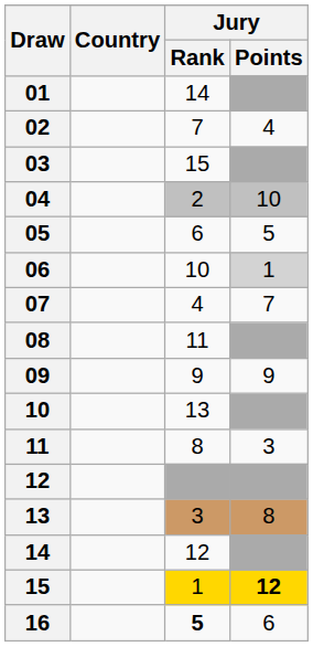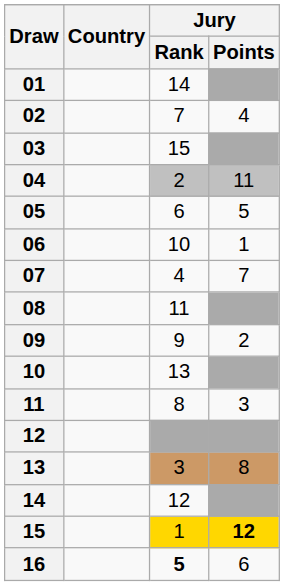 <table class="sortable wikitable collapsible plainrowheaders" style="text-align:center;">
 <tr>
 </tr>
 <tr>
 <th scope="col" rowspan="2">Draw</th>
 <th scope="col" rowspan="2">Country</th>
 <th scope="col" colspan="2">Jury</th>
 </tr>
 <tr>
 <th scope="col">Rank</th>
 <th scope="col">Points</th>
 </tr>
 <tr>
 <th scope="row" style="text-align:center;">01</th>
 <td style="text-align:left;"></td>
 <td>14</td>
 <td style="background:#AAAAAA;"></td>
 </tr>
 <tr>
 <th scope="row" style="text-align:center;">02</th>
 <td style="text-align:left;"></td>
 <td>7</td>
 <td>4</td>
 </tr>
 <tr>
 <th scope="row" style="text-align:center;">03</th>
 <td style="text-align:left;"></td>
 <td>15</td>
 <td style="background:#AAAAAA;"></td>
 </tr>
 <tr>
 <th scope="row" style="text-align:center;">04</th>
 <td style="text-align:left;"></td>
 <td style="background:silver;">2</td>
-<td style="background:silver;">10</td>
+<td style="background:silver;">11</td>
 </tr>
 <tr>
 <th scope="row" style="text-align:center;">05</th>
 <td style="text-align:left;"></td>
 <td>6</td>
 <td>5</td>
 </tr>
 <tr>
 <th scope="row" style="text-align:center;">06</th>
 <td style="text-align:left;"></td>
 <td>10</td>
-<td style="background: lightgrey;">1</td>
+<td>1</td>
 </tr>
 <tr>
 <th scope="row" style="text-align:center;">07</th>
 <td style="text-align:left;"></td>
 <td>4</td>
 <td>7</td>
 </tr>
 <tr>
 <th scope="row" style="text-align:center;">08</th>
 <td style="text-align:left;"></td>
 <td>11</td>
 <td style="background:#AAAAAA;"></td>
 </tr>
 <tr>
 <th scope="row" style="text-align:center;">09</th>
 <td style="text-align:left;"></td>
 <td>9</td>
-<td>9</td>
+<td>2</td>
 </tr>
 <tr>
 <th scope="row" style="text-align:center;">10</th>
 <td style="text-align:left;"></td>
 <td>13</td>
 <td style="background:#AAAAAA;"></td>
 </tr>
 <tr>
 <th scope="row" style="text-align:center;">11</th>
 <td style="text-align:left;"></td>
 <td>8</td>
 <td>3</td>
 </tr>
 <tr class=sortbottom>
 <th scope="row" style="text-align:center;">12</th>
 <td style="text-align:left;"></td>
 <td style="background:#AAAAAA;"></td>
 <td style="background:#AAAAAA;"></td>
 </tr>
 <tr>
 <th scope="row" style="text-align:center;">13</th>
 <td style="text-align:left;"></td>
 <td style="background:#CC9966;">3</td>
 <td style="background:#CC9966;">8</td>
 </tr>
 <tr>
 <th scope="row" style="text-align:center;">14</th>
 <td style="text-align:left;"></td>
 <td>12</td>
 <td style="background:#AAAAAA;"></td>
 </tr>
 <tr>
 <th scope="row" style="text-align:center;">15</th>
 <td style="text-align:left;"></td>
 <td style="background:gold;">1</td>
 <td style="background:gold;"><strong>12</strong></td>
 </tr>
 <tr>
 <th scope="row" style="text-align:center;">16</th>
 <td style="text-align:left;"></td>
 <td><strong>5</strong></td>
 <td>6</td>
 </tr>
 </table>
